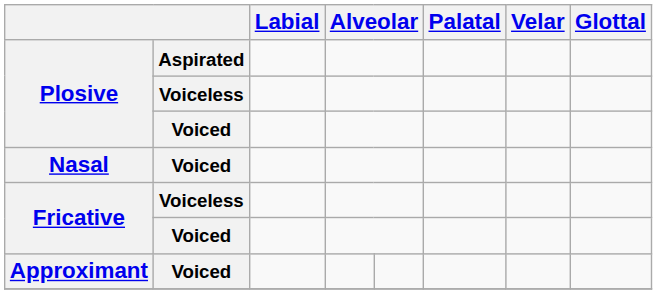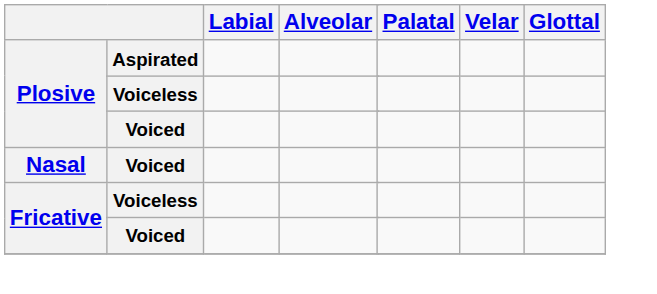 <table class="wikitable" style="text-align: center">
 <tr>
 <th colspan="2"></th>
 <th><a href='#'>Labial</a></th>
 <th colspan="2"><a href='#'>Alveolar</a></th>
 <th><a href='#'>Palatal</a></th>
 <th><a href='#'>Velar</a></th>
 <th><a href='#'>Glottal</a></th>
 </tr>
 <tr>
 <th rowspan="3"><a href='#'>Plosive</a></th>
 <th><small>Aspirated</small></th>
 <td></td>
 <td colspan="2"></td>
 <td></td>
 <td></td>
 <td></td>
 </tr>
 <tr>
 <th><small>Voiceless</small></th>
 <td></td>
 <td colspan="2"></td>
 <td></td>
 <td></td>
 <td></td>
 </tr>
 <tr>
 <th><small>Voiced</small></th>
 <td></td>
 <td colspan="2"></td>
 <td></td>
 <td></td>
 <td></td>
 </tr>
 <tr>
 <th><a href='#'>Nasal</a></th>
 <th><small>Voiced</small></th>
 <td></td>
 <td colspan="2"></td>
 <td></td>
 <td></td>
 <td></td>
 </tr>
 <tr>
 <th rowspan="2"><a href='#'>Fricative</a></th>
 <th><small>Voiceless</small></th>
 <td></td>
 <td colspan="2"></td>
 <td></td>
 <td></td>
 <td></td>
 </tr>
 <tr>
 <th><small>Voiced</small></th>
 <td></td>
 <td colspan="2"></td>
 <td></td>
 <td></td>
 <td></td>
 </tr>
 <tr>
-<th><a href='#'>Approximant</a></th>
-<th><small>Voiced</small></th>
-<td></td>
-<td></td>
-<td></td>
-<td></td>
-<td></td>
-<td></td>
-</tr>
-<tr>
 </tr>
 </table>
